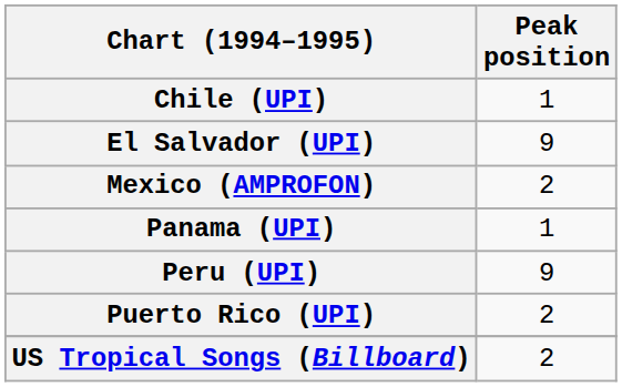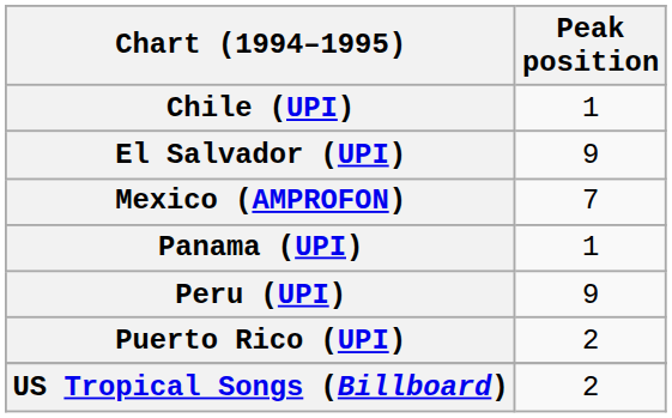 <table class="wikitable sortable plainrowheaders" style="text-align:center;">
 <tr>
 <th>Chart (1994–1995)</th>
 <th>Peak<br>position</th>
 </tr>
 <tr>
 <th scope="row">Chile (<a href='#'>UPI</a>)</th>
 <td>1</td>
 </tr>
 <tr>
 <th scope="row">El Salvador (<a href='#'>UPI</a>)</th>
 <td>9</td>
 </tr>
 <tr>
 <th scope="row">Mexico (<a href='#'>AMPROFON</a>)</th>
-<td>2</td>
+<td>7</td>
 </tr>
 <tr>
 <th scope="row">Panama (<a href='#'>UPI</a>)</th>
 <td>1</td>
 </tr>
 <tr>
 <th scope="row">Peru (<a href='#'>UPI</a>)</th>
 <td style="text-align:center;">9</td>
 </tr>
 <tr>
 <th scope="row">Puerto Rico (<a href='#'>UPI</a>)</th>
 <td>2</td>
 </tr>
 <tr>
 </tr>
 <tr>
 </tr>
 <tr>
 <th scope="row">US <a href='#'>Tropical Songs</a> (<em><a href='#'>Billboard</a></em>)</th>
 <td>2</td>
 </tr>
 </table>
